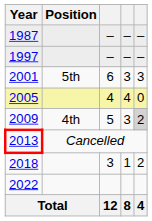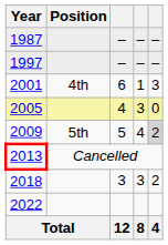 <table class="wikitable" style="text-align: center;">
 <tr>
 <th>Year</th>
 <th>Position</th>
 <th></th>
 <th></th>
 <th></th>
 </tr>
 <tr bgcolor=ededed>
 <td> <a href='#'>1987</a></td>
 <td></td>
 <td>–</td>
 <td>–</td>
 <td>–</td>
 </tr>
 <tr bgcolor=ededed>
 <td> <a href='#'>1997</a></td>
 <td></td>
 <td>–</td>
 <td>–</td>
 <td>–</td>
 </tr>
 <tr>
 <td> <a href='#'>2001</a></td>
-<td>5th</td>
+<td>4th</td>
 <td>6</td>
-<td>3</td>
+<td>1</td>
 <td>3</td>
 </tr>
 <tr bgcolor=f7f6a8>
 <td> <a href='#'>2005</a></td>
 <td></td>
 <td>4</td>
-<td>4</td>
+<td>3</td>
 <td>0</td>
 </tr>
 <tr>
 <td> <a href='#'>2009</a></td>
-<td>4th</td>
+<td>5th</td>
 <td>5</td>
-<td>3</td>
+<td>4</td>
 <td style="background: lightgrey;">2</td>
 </tr>
 <tr>
 <td style="border: 3px solid red"> <a href='#'>2013</a></td>
 <td colspan=4><em>Cancelled</em></td>
 </tr>
 <tr>
 <td> <a href='#'>2018</a></td>
 <td></td>
 <td>3</td>
-<td>1</td>
+<td>3</td>
 <td>2</td>
 </tr>
 <tr>
 <td> <a href='#'>2022</a></td>
 <td></td>
 <td></td>
 <td></td>
 <td></td>
 </tr>
 <tr>
 <th colspan=2>Total</th>
 <th>12</th>
 <th>8</th>
 <th>4</th>
 </tr>
 </table>
